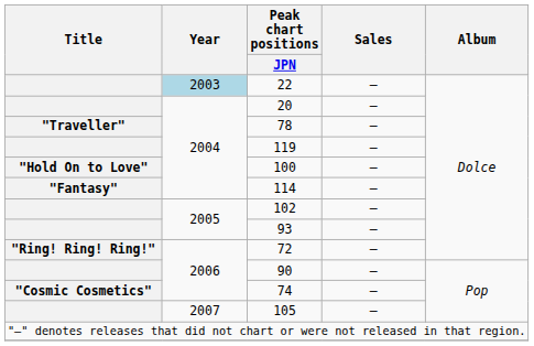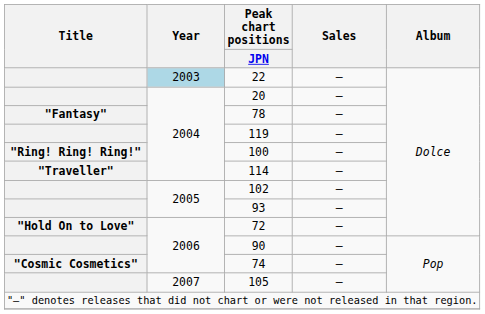 <table class="wikitable plainrowheaders" style="text-align:center;">
 <tr>
 <th scope="col" rowspan="2" style="width:12em;">Title</th>
 <th scope="col" rowspan="2">Year</th>
 <th scope="col" colspan="1">Peak chart positions</th>
 <th scope="col" rowspan="2">Sales</th>
 <th scope="col" rowspan="2">Album</th>
 </tr>
 <tr>
 <th width="30"><a href='#'>JPN</a></th>
 </tr>
 <tr>
 <th scope="row"></th>
 <td style="background: lightblue;">2003</td>
 <td>22</td>
 <td>—</td>
 <td rowspan="9"><em>Dolce</em></td>
 </tr>
 <tr>
 <th scope="row"></th>
 <td rowspan="5">2004</td>
 <td>20</td>
 <td>—</td>
 </tr>
 <tr>
-<th scope="row">"Traveller"</th>
+<th scope="row">"Fantasy"</th>
 <td>78</td>
 <td>—</td>
 </tr>
 <tr>
 <th scope="row"></th>
 <td>119</td>
 <td>—</td>
 </tr>
 <tr>
-<th scope="row">"Hold On to Love"</th>
+<th scope="row">"Ring! Ring! Ring!"</th>
 <td>100</td>
 <td>—</td>
 </tr>
 <tr>
-<th scope="row">"Fantasy"</th>
+<th scope="row">"Traveller"</th>
 <td>114</td>
 <td>—</td>
 </tr>
 <tr>
 <th scope="row"></th>
 <td rowspan="2">2005</td>
 <td>102</td>
 <td>—</td>
 </tr>
 <tr>
 <th scope="row"></th>
 <td>93</td>
 <td>—</td>
 </tr>
 <tr>
-<th scope="row">"Ring! Ring! Ring!"</th>
+<th scope="row">"Hold On to Love"</th>
 <td rowspan="3">2006</td>
 <td>72</td>
 <td>—</td>
 </tr>
 <tr>
 <th scope="row"></th>
 <td>90</td>
 <td>—</td>
 <td rowspan="3"><em>Pop</em></td>
 </tr>
 <tr>
 <th scope="row">"Cosmic Cosmetics"</th>
 <td>74</td>
 <td>—</td>
 </tr>
 <tr>
 <th scope="row"></th>
 <td>2007</td>
 <td>105</td>
 <td>—</td>
 </tr>
 <tr>
 <td colspan="6" style="font-size:90%;">"—" denotes releases that did not chart or were not released in that region.</td>
 </tr>
 <tr>
 </tr>
 </table>
